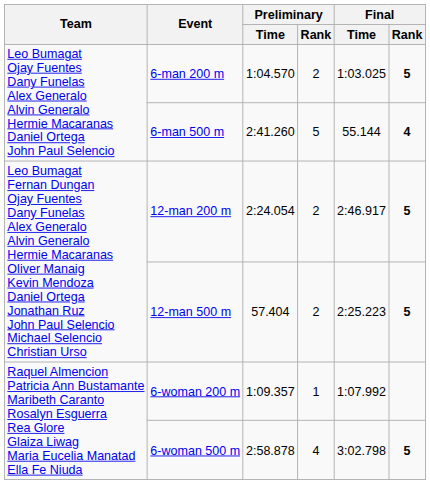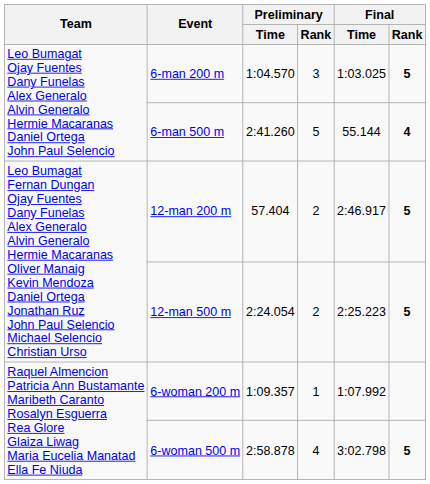 <table class=wikitable style="font-size:90%">
 <tr>
 <th rowspan=2>Team</th>
 <th rowspan=2>Event</th>
 <th colspan=2>Preliminary</th>
 <th colspan=2>Final</th>
 </tr>
 <tr>
 <th>Time</th>
 <th>Rank</th>
 <th>Time</th>
 <th>Rank</th>
 </tr>
 <tr>
 <td rowspan=2><a href='#'>Leo Bumagat</a><br><a href='#'>Ojay Fuentes</a><br><a href='#'>Dany Funelas</a><br><a href='#'>Alex Generalo</a><br><a href='#'>Alvin Generalo</a><br><a href='#'>Hermie Macaranas</a><br><a href='#'>Daniel Ortega</a><br><a href='#'>John Paul Selencio</a></td>
 <td><a href='#'>6-man 200 m</a></td>
 <td align=center>1:04.570</td>
-<td align=center>2 <strong></strong></td>
+<td align=center>3 <strong></strong></td>
 <td align=center>1:03.025</td>
 <td align=center><strong>5</strong></td>
 </tr>
 <tr>
 <td><a href='#'>6-man 500 m</a></td>
 <td align=center>2:41.260</td>
 <td align=center>5 <strong></strong></td>
 <td align=center>55.144</td>
 <td align=center><strong>4</strong></td>
 </tr>
 <tr>
 <td rowspan=2><a href='#'>Leo Bumagat</a><br><a href='#'>Fernan Dungan</a><br><a href='#'>Ojay Fuentes</a><br><a href='#'>Dany Funelas</a><br><a href='#'>Alex Generalo</a><br><a href='#'>Alvin Generalo</a><br><a href='#'>Hermie Macaranas</a><br><a href='#'>Oliver Manaig</a><br><a href='#'>Kevin Mendoza</a><br><a href='#'>Daniel Ortega</a><br><a href='#'>Jonathan Ruz</a><br><a href='#'>John Paul Selencio</a><br><a href='#'>Michael Selencio</a><br><a href='#'>Christian Urso</a></td>
 <td><a href='#'>12-man 200 m</a></td>
-<td align=center>2:24.054</td>
+<td align=center>57.404</td>
 <td align=center>2 <strong></strong></td>
 <td align=center>2:46.917</td>
 <td align=center><strong>5</strong></td>
 </tr>
 <tr>
 <td><a href='#'>12-man 500 m</a></td>
-<td align=center>57.404</td>
+<td align=center>2:24.054</td>
 <td align=center>2 <strong></strong></td>
 <td align=center>2:25.223</td>
 <td align=center><strong>5</strong></td>
 </tr>
 <tr>
 <td rowspan=2><a href='#'>Raquel Almencion</a><br><a href='#'>Patricia Ann Bustamante</a><br><a href='#'>Maribeth Caranto</a><br><a href='#'>Rosalyn Esguerra</a><br><a href='#'>Rea Glore</a><br><a href='#'>Glaiza Liwag</a><br><a href='#'>Maria Eucelia Manatad</a><br><a href='#'>Ella Fe Niuda</a></td>
 <td><a href='#'>6-woman 200 m</a></td>
 <td align=center>1:09.357</td>
 <td align=center>1 <strong></strong></td>
 <td align=center>1:07.992</td>
 <td align=center></td>
 </tr>
 <tr>
 <td><a href='#'>6-woman 500 m</a></td>
 <td align=center>2:58.878</td>
 <td align=center>4 <strong></strong></td>
 <td align=center>3:02.798</td>
 <td align=center><strong>5</strong></td>
 </tr>
 </table>
